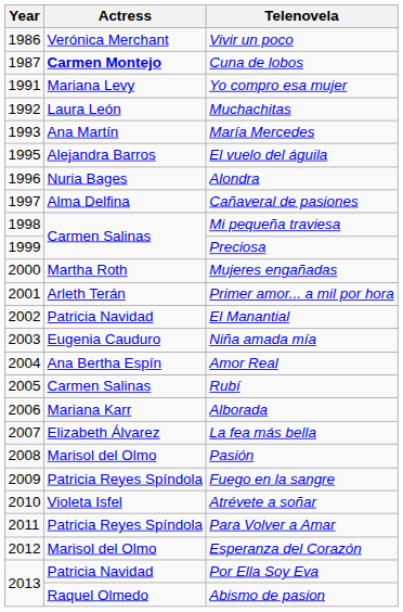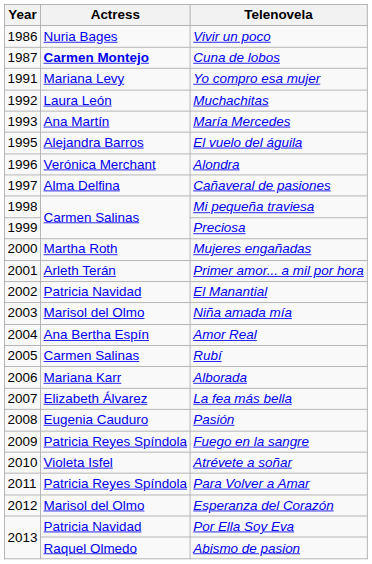 <table class="wikitable">
 <tr style="background:#b0c4de; text-align:center;">
 <th>Year</th>
 <th>Actress</th>
 <th>Telenovela</th>
 </tr>
 <tr>
 <td>1986</td>
-<td><a href='#'>Verónica Merchant</a></td>
+<td><a href='#'>Nuria Bages</a></td>
 <td><em><a href='#'>Vivir un poco</a></em></td>
 </tr>
 <tr>
 <td>1987</td>
 <td><strong><a href='#'>Carmen Montejo</a></strong></td>
 <td><em><a href='#'>Cuna de lobos</a></em></td>
 </tr>
 <tr>
 <td>1991</td>
 <td><a href='#'>Mariana Levy</a></td>
 <td><em><a href='#'>Yo compro esa mujer</a></em></td>
 </tr>
 <tr>
 <td>1992</td>
 <td><a href='#'>Laura León</a></td>
 <td><em><a href='#'>Muchachitas</a></em></td>
 </tr>
 <tr>
 <td>1993</td>
 <td><a href='#'>Ana Martín</a></td>
 <td><em><a href='#'>María Mercedes</a></em></td>
 </tr>
 <tr>
 <td>1995</td>
 <td><a href='#'>Alejandra Barros</a></td>
 <td><em><a href='#'>El vuelo del águila</a></em></td>
 </tr>
 <tr>
 <td>1996</td>
-<td><a href='#'>Nuria Bages</a></td>
+<td><a href='#'>Verónica Merchant</a></td>
 <td><em><a href='#'>Alondra</a></em></td>
 </tr>
 <tr>
 <td>1997</td>
 <td><a href='#'>Alma Delfina</a></td>
 <td><em><a href='#'>Cañaveral de pasiones</a> </em></td>
 </tr>
 <tr>
 <td>1998</td>
 <td rowspan=2><a href='#'>Carmen Salinas</a></td>
 <td><em><a href='#'>Mi pequeña traviesa</a></em></td>
 </tr>
 <tr>
 <td>1999</td>
 <td><em><a href='#'>Preciosa</a></em></td>
 </tr>
 <tr>
 <td>2000</td>
 <td><a href='#'>Martha Roth</a></td>
 <td><em><a href='#'>Mujeres engañadas</a></em></td>
 </tr>
 <tr>
 <td>2001</td>
 <td><a href='#'>Arleth Terán</a></td>
 <td><em><a href='#'>Primer amor... a mil por hora</a></em></td>
 </tr>
 <tr>
 <td>2002</td>
 <td><a href='#'>Patricia Navidad</a></td>
 <td><em><a href='#'>El Manantial</a></em></td>
 </tr>
 <tr>
 <td>2003</td>
-<td><a href='#'>Eugenia Cauduro</a></td>
+<td><a href='#'>Marisol del Olmo</a></td>
 <td><em><a href='#'>Niña amada mía</a></em></td>
 </tr>
 <tr>
 <td>2004</td>
 <td><a href='#'>Ana Bertha Espín</a></td>
 <td><em><a href='#'>Amor Real</a></em></td>
 </tr>
 <tr>
 <td>2005</td>
 <td><a href='#'>Carmen Salinas</a></td>
 <td><em><a href='#'>Rubí</a></em></td>
 </tr>
 <tr>
 <td>2006</td>
 <td><a href='#'>Mariana Karr</a></td>
 <td><em><a href='#'>Alborada</a></em></td>
 </tr>
 <tr>
 <td>2007</td>
 <td><a href='#'>Elizabeth Álvarez</a></td>
 <td><em><a href='#'>La fea más bella</a></em></td>
 </tr>
 <tr>
 <td>2008</td>
-<td><a href='#'>Marisol del Olmo</a></td>
+<td><a href='#'>Eugenia Cauduro</a></td>
 <td><em><a href='#'>Pasión</a></em></td>
 </tr>
 <tr>
 <td>2009</td>
 <td><a href='#'>Patricia Reyes Spíndola</a></td>
 <td><em><a href='#'>Fuego en la sangre</a></em></td>
 </tr>
 <tr>
 <td>2010</td>
 <td><a href='#'>Violeta Isfel</a></td>
 <td><em><a href='#'>Atrévete a soñar</a></em></td>
 </tr>
 <tr>
 <td>2011</td>
 <td><a href='#'>Patricia Reyes Spíndola</a></td>
 <td><em><a href='#'>Para Volver a Amar</a></em></td>
 </tr>
 <tr>
 <td>2012</td>
 <td><a href='#'>Marisol del Olmo</a></td>
 <td><em><a href='#'>Esperanza del Corazón</a></em></td>
 </tr>
 <tr>
 <td rowspan=2>2013</td>
 <td><a href='#'>Patricia Navidad</a></td>
 <td><em><a href='#'>Por Ella Soy Eva</a></em></td>
 </tr>
 <tr>
 <td><a href='#'>Raquel Olmedo</a></td>
 <td><em><a href='#'>Abismo de pasion</a></em></td>
 </tr>
 </table>
